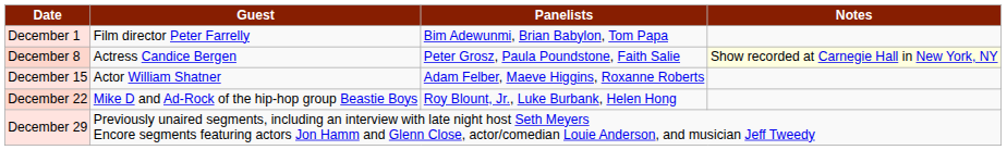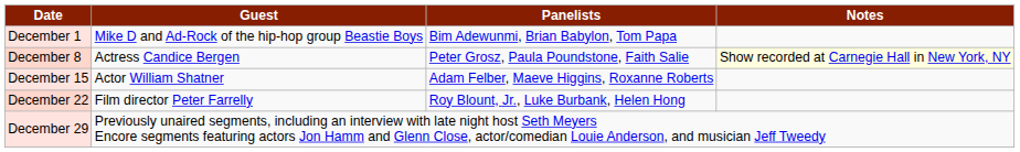 <table class="wikitable">
 <tr>
 <th style="background:#871E01;color:#FFFFFF;">Date</th>
 <th style="background:#871E01;color:#FFFFFF;">Guest</th>
 <th style="background:#871E01;color:#FFFFFF;">Panelists</th>
 <th style="background:#871E01;color:#FFFFFF;">Notes</th>
 </tr>
 <tr>
 <td style="background:#FFE3DF;color:#000000;">December 1</td>
-<td>Film director <a href='#'>Peter Farrelly</a></td>
+<td><a href='#'>Mike D</a> and <a href='#'>Ad-Rock</a> of the hip-hop group <a href='#'>Beastie Boys</a></td>
 <td><a href='#'>Bim Adewunmi</a>, <a href='#'>Brian Babylon</a>, <a href='#'>Tom Papa</a></td>
 <td></td>
 </tr>
 <tr>
 <td style="background:#FDD6CC;color:#000000;">December 8</td>
 <td>Actress <a href='#'>Candice Bergen</a></td>
 <td><a href='#'>Peter Grosz</a>, <a href='#'>Paula Poundstone</a>, <a href='#'>Faith Salie</a></td>
 <td style="background: lightyellow;">Show recorded at <a href='#'>Carnegie Hall</a> in <a href='#'>New York, NY</a></td>
 </tr>
 <tr>
 <td style="background:#FFE3DF;color:#000000;">December 15</td>
 <td>Actor <a href='#'>William Shatner</a></td>
 <td><a href='#'>Adam Felber</a>, <a href='#'>Maeve Higgins</a>, <a href='#'>Roxanne Roberts</a></td>
 <td></td>
 </tr>
 <tr>
 <td style="background:#FDD6CC;color:#000000;">December 22</td>
-<td><a href='#'>Mike D</a> and <a href='#'>Ad-Rock</a> of the hip-hop group <a href='#'>Beastie Boys</a></td>
+<td>Film director <a href='#'>Peter Farrelly</a></td>
 <td><a href='#'>Roy Blount, Jr.</a>, <a href='#'>Luke Burbank</a>, <a href='#'>Helen Hong</a></td>
 <td></td>
 </tr>
 <tr>
 <td style="background:#FFE3DF;color:#000000;">December 29</td>
 <td colspan=3>Previously unaired segments, including an interview with late night host <a href='#'>Seth Meyers</a><br>Encore segments featuring actors <a href='#'>Jon Hamm</a> and <a href='#'>Glenn Close</a>, actor/comedian <a href='#'>Louie Anderson</a>, and musician <a href='#'>Jeff Tweedy</a></td>
 </tr>
 </table>
